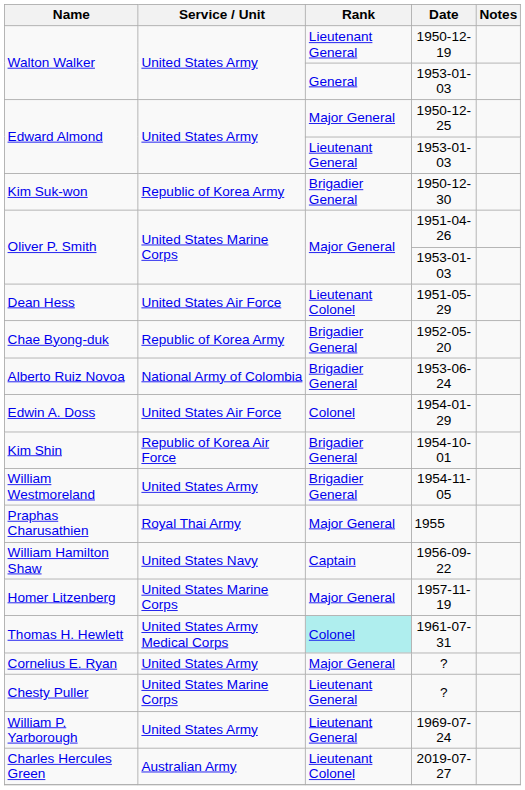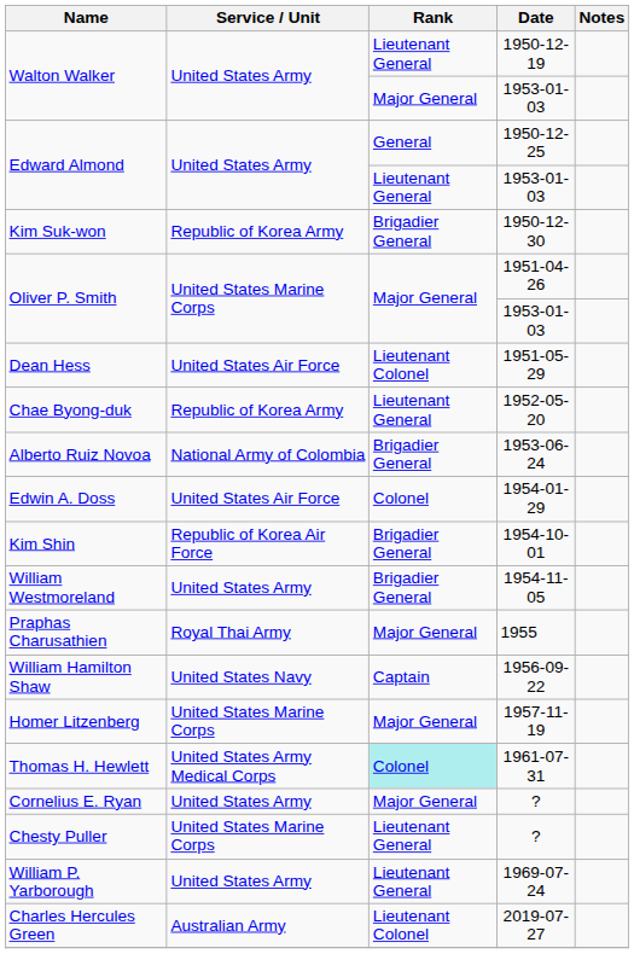 <table class="wikitable sortable">
 <tr>
 <th>Name</th>
 <th>Service / Unit</th>
 <th>Rank</th>
 <th>Date</th>
 <th>Notes</th>
 </tr>
 <tr>
 <td align="left" rowspan="2"><a href='#'>Walton Walker</a></td>
 <td align="left" rowspan="2"><a href='#'>United States Army</a></td>
 <td align="left"><a href='#'>Lieutenant General</a></td>
 <td align="Center">1950-12-19</td>
 <td></td>
 </tr>
 <tr>
-<td align="left"><a href='#'>General</a></td>
+<td align="left"><a href='#'>Major General</a></td>
 <td align="Center">1953-01-03</td>
 <td></td>
 </tr>
 <tr>
 <td align="left" rowspan="2"><a href='#'>Edward Almond</a></td>
 <td align="left" rowspan="2"><a href='#'>United States Army</a></td>
-<td align="left"><a href='#'>Major General</a></td>
+<td align="left"><a href='#'>General</a></td>
 <td align="Center">1950-12-25</td>
 <td align="left"></td>
 </tr>
 <tr>
 <td align="left"><a href='#'>Lieutenant General</a></td>
 <td align="Center">1953-01-03</td>
 </tr>
 <tr>
 <td align="left"><a href='#'>Kim Suk-won</a></td>
 <td align="left"><a href='#'>Republic of Korea Army</a></td>
 <td align="left"><a href='#'>Brigadier General</a></td>
 <td align="Center">1950-12-30</td>
 <td align="left"></td>
 </tr>
 <tr>
 <td align="left" rowspan="2"><a href='#'>Oliver P. Smith</a></td>
 <td align="left" rowspan="2"><a href='#'>United States Marine Corps</a></td>
 <td align="left" rowspan="2"><a href='#'>Major General</a></td>
 <td align="Center">1951-04-26</td>
 <td align="left"></td>
 </tr>
 <tr>
 <td align="Center">1953-01-03</td>
 </tr>
 <tr>
 <td align="left"><a href='#'>Dean Hess</a></td>
 <td align="left"><a href='#'>United States Air Force</a></td>
 <td align="left"><a href='#'>Lieutenant Colonel</a></td>
 <td align="Center">1951-05-29</td>
 <td align="left"></td>
 </tr>
 <tr>
 <td align="left"><a href='#'>Chae Byong-duk</a></td>
 <td align="left"><a href='#'>Republic of Korea Army</a></td>
-<td align="left"><a href='#'>Brigadier General</a></td>
+<td align="left"><a href='#'>Lieutenant General</a></td>
 <td align="Center">1952-05-20</td>
 <td align="left"></td>
 </tr>
 <tr>
 <td align="left"><a href='#'>Alberto Ruiz Novoa</a></td>
 <td align="left"><a href='#'>National Army of Colombia</a></td>
 <td align="left"><a href='#'>Brigadier General</a></td>
 <td align="Center">1953-06-24</td>
 <td align="left"></td>
 </tr>
 <tr>
 <td align="left"><a href='#'>Edwin A. Doss</a></td>
 <td align="left"><a href='#'>United States Air Force</a></td>
 <td align="left"><a href='#'>Colonel</a></td>
 <td align="Center">1954-01-29</td>
 <td align="left"></td>
 </tr>
 <tr>
 <td align="left"><a href='#'>Kim Shin</a></td>
 <td align="left"><a href='#'>Republic of Korea Air Force</a></td>
 <td align="left"><a href='#'>Brigadier General</a></td>
 <td align="Center">1954-10-01</td>
 <td align="left"></td>
 </tr>
 <tr>
 <td align="left"><a href='#'>William Westmoreland</a></td>
 <td align="left"><a href='#'>United States Army</a></td>
 <td align="left"><a href='#'>Brigadier General</a></td>
 <td align="Center">1954-11-05</td>
 <td align="left"></td>
 </tr>
 <tr>
 <td><a href='#'>Praphas Charusathien</a></td>
 <td><a href='#'>Royal Thai Army</a></td>
 <td><a href='#'>Major General</a></td>
 <td>1955</td>
 <td></td>
 </tr>
 <tr>
 <td align="left"><a href='#'>William Hamilton Shaw</a></td>
 <td align="left"><a href='#'>United States Navy</a></td>
 <td align="left"><a href='#'>Captain</a></td>
 <td align="Center">1956-09-22</td>
 <td align="left"></td>
 </tr>
 <tr>
 <td align="left"><a href='#'>Homer Litzenberg</a></td>
 <td align="left"><a href='#'>United States Marine Corps</a></td>
 <td align="left"><a href='#'>Major General</a></td>
 <td align="Center">1957-11-19</td>
 <td align="left"></td>
 </tr>
 <tr>
 <td align="left"><a href='#'>Thomas H. Hewlett</a></td>
 <td align="left"><a href='#'>United States Army Medical Corps</a></td>
 <td align="left" style="background: paleturquoise;"><a href='#'>Colonel</a></td>
 <td align="Center">1961-07-31</td>
 <td align="left"></td>
 </tr>
 <tr>
 <td align="left"><a href='#'>Cornelius E. Ryan</a></td>
 <td align="left"><a href='#'>United States Army</a></td>
 <td align="left"><a href='#'>Major General</a></td>
 <td align="Center">?</td>
 <td align="left"></td>
 </tr>
 <tr>
 <td align="left"><a href='#'>Chesty Puller</a></td>
 <td align="left"><a href='#'>United States Marine Corps</a></td>
 <td align="left"><a href='#'>Lieutenant General</a></td>
 <td align="Center">?</td>
 <td align="left"></td>
 </tr>
 <tr>
 <td align="left"><a href='#'>William P. Yarborough</a></td>
 <td align="left"><a href='#'>United States Army</a></td>
 <td align="left"><a href='#'>Lieutenant General</a></td>
 <td align="Center">1969-07-24</td>
 <td align="left"></td>
 </tr>
 <tr>
 <td align="left"><a href='#'>Charles Hercules Green</a></td>
 <td align="left"><a href='#'>Australian Army</a></td>
 <td align="left"><a href='#'>Lieutenant Colonel</a></td>
 <td align="Center">2019-07-27</td>
 <td align="left"></td>
 </tr>
 <tr>
 </tr>
 </table>
